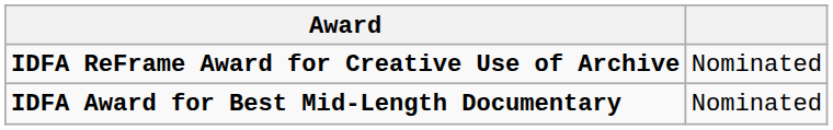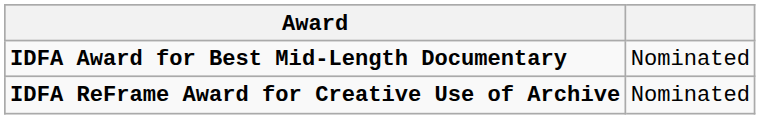 <table class="wikitable">
 <tr>
 <th>Award</th>
 <th></th>
 </tr>
 <tr>
+<td><strong>IDFA Award for Best Mid-Length Documentary</strong></td>
+<td>Nominated</td>
+</tr>
+<tr>
 <td><strong>IDFA ReFrame Award for Creative Use of Archive</strong></td>
 <td>Nominated</td>
 </tr>
-<tr>
-<td><strong>IDFA Award for Best Mid-Length Documentary</strong></td>
-<td>Nominated</td>
-</tr>
 </table>
